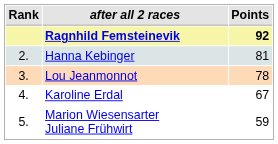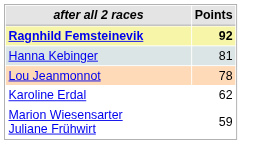 <table cellspacing="1" cellpadding="3" style="border:1px solid #aaa; font-size:86%;">
 <tr style="background:#e4e4e4;">
-<th style="border-bottom:1px solid #aaa; width:10px;">Rank</th>
 <th style="border-bottom:1px solid #aaa; width:200px; white-space:nowrap;"><em>after all 2 races</em></th>
 <th style="border-bottom:1px solid #aaa; width:20px;">Points</th>
 </tr>
 <tr style="background:#f7f6a8;">
-<td style="text-align:center"></td>
 <td> <strong><a href='#'>Ragnhild Femsteinevik</a></strong></td>
 <td style="text-align:right"><strong>92</strong></td>
 </tr>
 <tr style="background:#dce5e5;">
-<td style="text-align:center">2.</td>
 <td> <a href='#'>Hanna Kebinger</a></td>
 <td align=right>81</td>
 </tr>
 <tr style="background:#ffdab9;">
-<td style="text-align:center">3.</td>
 <td> <a href='#'>Lou Jeanmonnot</a></td>
 <td style="text-align:right">78</td>
 </tr>
 <tr>
-<td style="text-align:center">4.</td>
 <td> <a href='#'>Karoline Erdal</a></td>
-<td style="text-align:right">67</td>
+<td style="text-align:right">62</td>
 </tr>
 <tr>
-<td style="text-align:center">5.</td>
 <td> <a href='#'>Marion Wiesensarter</a><br> <a href='#'>Juliane Frühwirt</a></td>
 <td align=right>59</td>
 </tr>
 </table>
